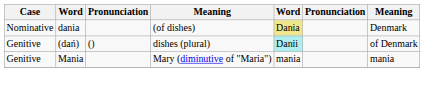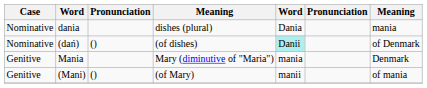 <table class="wikitable">
 <tr>
 <th>Case</th>
 <th>Word</th>
 <th>Pronunciation</th>
 <th>Meaning</th>
 <th>Word</th>
 <th>Pronunciation</th>
 <th>Meaning</th>
 </tr>
 <tr>
 <td>Nominative</td>
 <td>dania</td>
 <td></td>
-<td>(of dishes)</td>
-<td style="background: khaki;">Dania</td>
+<td>dishes (plural)</td>
+<td>Dania</td>
 <td></td>
-<td>Denmark</td>
+<td>mania</td>
 </tr>
 <tr>
-<td>Genitive</td>
+<td>Nominative</td>
 <td>(dań)</td>
 <td>()</td>
-<td>dishes (plural)</td>
+<td>(of dishes)</td>
 <td style="background: paleturquoise;">Danii</td>
 <td></td>
 <td>of Denmark</td>
 </tr>
 <tr>
 <td>Genitive</td>
 <td>Mania</td>
 <td></td>
 <td>Mary (<a href='#'>diminutive</a> of "Maria")</td>
 <td>mania</td>
 <td></td>
-<td>mania</td>
+<td>Denmark</td>
+</tr>
+<tr>
+<td>Genitive</td>
+<td>(Mani)</td>
+<td>()</td>
+<td>(of Mary)</td>
+<td>manii</td>
+<td></td>
+<td>of mania</td>
 </tr>
 <tr>
 </tr>
 </table>
